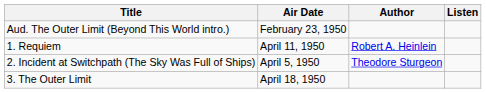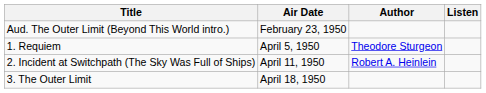 <table class="wikitable">
 <tr>
 <th>Title</th>
 <th>Air Date</th>
 <th>Author</th>
 <th>Listen</th>
 </tr>
 <tr>
 <td>Aud. The Outer Limit (Beyond This World intro.)</td>
 <td>February 23, 1950</td>
 <td></td>
 <td></td>
 </tr>
 <tr>
 <td>1. Requiem</td>
-<td>April 11, 1950</td>
-<td><a href='#'>Robert A. Heinlein</a></td>
+<td>April 5, 1950</td>
+<td><a href='#'>Theodore Sturgeon</a></td>
 <td></td>
 </tr>
 <tr>
 <td>2. Incident at Switchpath (The Sky Was Full of Ships)</td>
-<td>April 5, 1950</td>
-<td><a href='#'>Theodore Sturgeon</a></td>
+<td>April 11, 1950</td>
+<td><a href='#'>Robert A. Heinlein</a></td>
 <td></td>
 </tr>
 <tr>
 <td>3. The Outer Limit</td>
 <td>April 18, 1950</td>
 <td></td>
 <td></td>
 </tr>
 </table>
